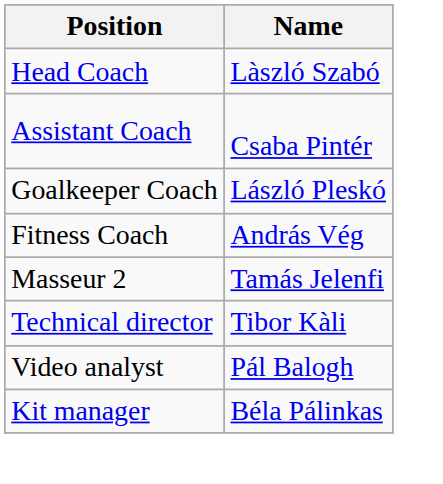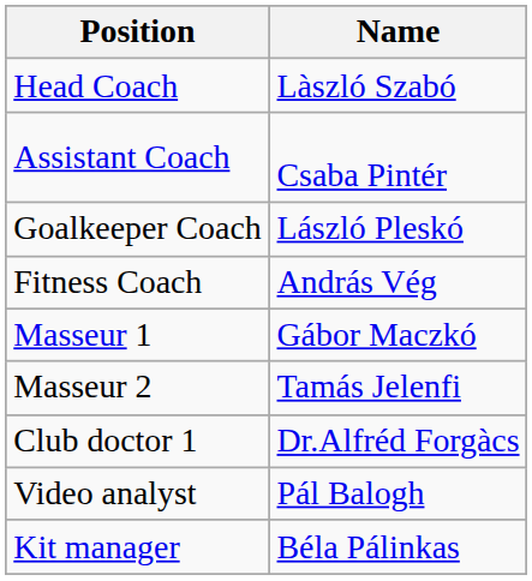 <table class="wikitable">
 <tr>
 <th>Position</th>
 <th>Name</th>
 </tr>
 <tr>
 <td><a href='#'>Head Coach</a></td>
 <td> <a href='#'>Làszló Szabó</a></td>
 </tr>
 <tr>
 <td><a href='#'>Assistant Coach</a></td>
 <td><br> <a href='#'>Csaba Pintér</a></td>
 </tr>
 <tr>
 <td>Goalkeeper Coach</td>
 <td> <a href='#'>László Pleskó</a></td>
 </tr>
 <tr>
 <td>Fitness Coach</td>
 <td> <a href='#'>András Vég</a></td>
 </tr>
 <tr>
+<td><a href='#'>Masseur</a> 1</td>
+<td> <a href='#'>Gábor Maczkó</a></td>
+</tr>
+<tr>
 <td>Masseur 2</td>
 <td> <a href='#'>Tamás Jelenfi</a></td>
 </tr>
 <tr>
-<td><a href='#'>Technical director</a></td>
-<td> <a href='#'>Tibor Kàli</a></td>
+<td>Club doctor 1</td>
+<td> <a href='#'>Dr.Alfréd Forgàcs</a></td>
 </tr>
 <tr>
 <td>Video analyst</td>
 <td> <a href='#'>Pál Balogh</a></td>
 </tr>
 <tr>
 <td><a href='#'>Kit manager</a></td>
 <td> <a href='#'>Béla Pálinkas</a></td>
 </tr>
 </table>
